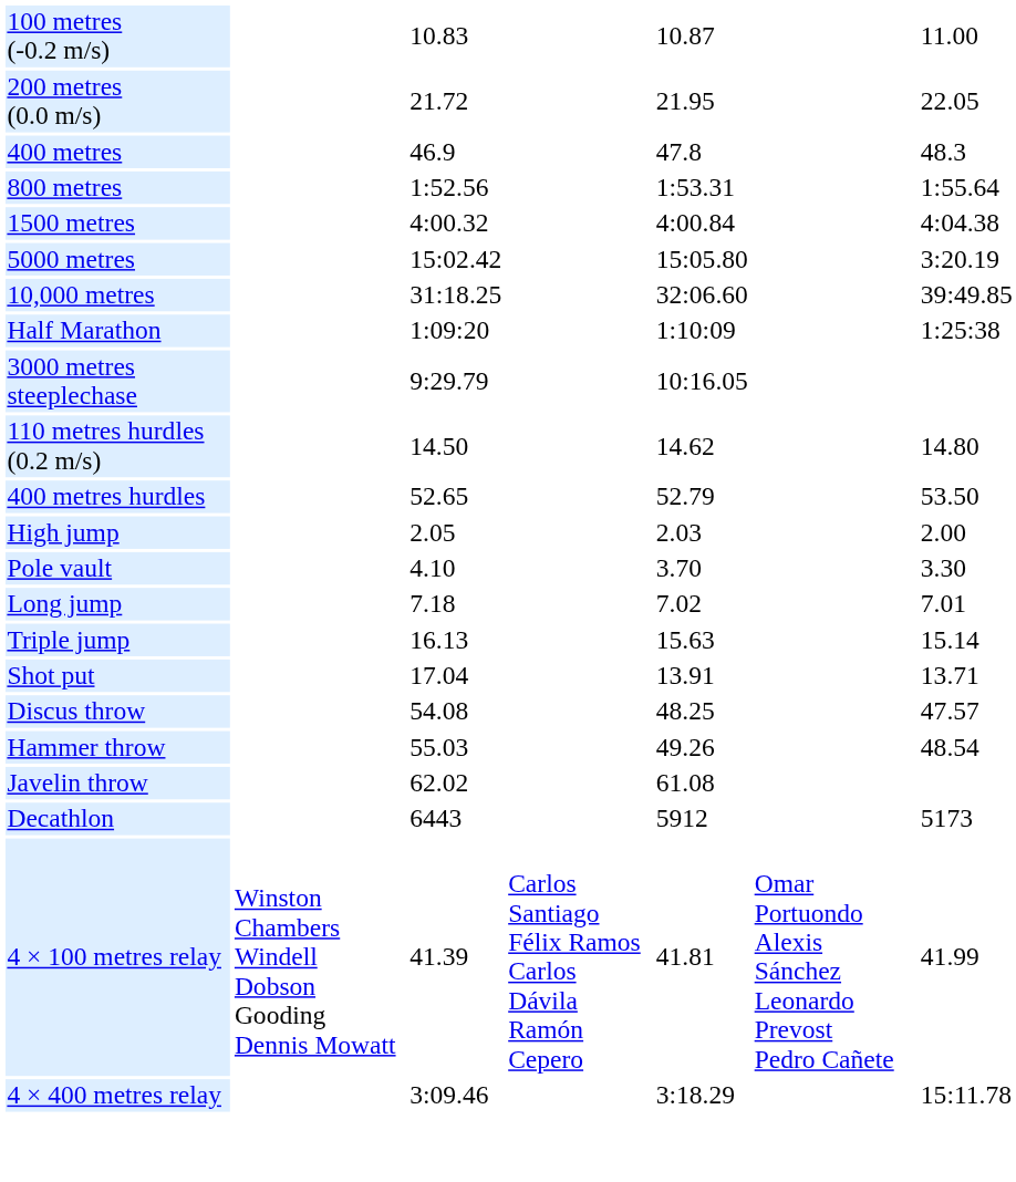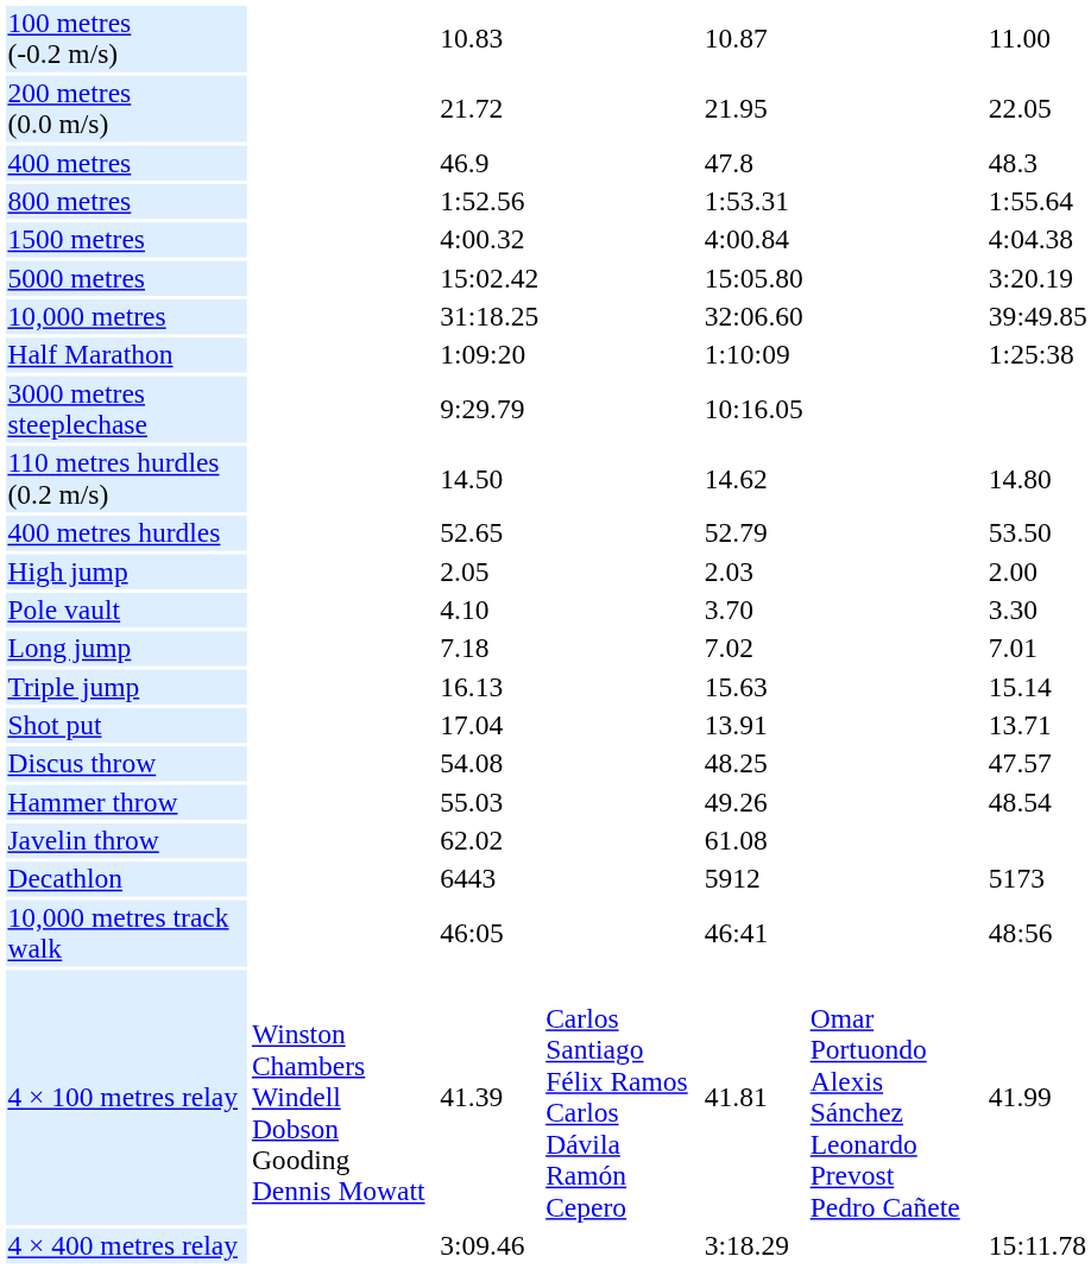 <table>
 <tr>
 <td bgcolor = DDEEFF><a href='#'>100 metres</a> <br> (-0.2 m/s)</td>
 <td></td>
 <td>10.83</td>
 <td></td>
 <td>10.87</td>
 <td></td>
 <td>11.00</td>
 </tr>
 <tr>
 <td bgcolor = DDEEFF><a href='#'>200 metres</a> <br> (0.0 m/s)</td>
 <td></td>
 <td>21.72</td>
 <td></td>
 <td>21.95</td>
 <td></td>
 <td>22.05</td>
 </tr>
 <tr>
 <td bgcolor = DDEEFF><a href='#'>400 metres</a></td>
 <td></td>
 <td>46.9</td>
 <td></td>
 <td>47.8</td>
 <td></td>
 <td>48.3</td>
 </tr>
 <tr>
 <td bgcolor = DDEEFF><a href='#'>800 metres</a></td>
 <td></td>
 <td>1:52.56</td>
 <td></td>
 <td>1:53.31</td>
 <td></td>
 <td>1:55.64</td>
 </tr>
 <tr>
 <td bgcolor = DDEEFF><a href='#'>1500 metres</a></td>
 <td></td>
 <td>4:00.32</td>
 <td></td>
 <td>4:00.84</td>
 <td></td>
 <td>4:04.38</td>
 </tr>
 <tr>
 <td bgcolor = DDEEFF><a href='#'>5000 metres</a></td>
 <td></td>
 <td>15:02.42</td>
 <td></td>
 <td>15:05.80</td>
 <td></td>
 <td>3:20.19</td>
 </tr>
 <tr>
 <td bgcolor = DDEEFF><a href='#'>10,000 metres</a></td>
 <td></td>
 <td>31:18.25</td>
 <td></td>
 <td>32:06.60</td>
 <td></td>
 <td>39:49.85</td>
 </tr>
 <tr>
 <td bgcolor = DDEEFF><a href='#'>Half Marathon</a></td>
 <td></td>
 <td>1:09:20</td>
 <td></td>
 <td>1:10:09</td>
 <td></td>
 <td>1:25:38</td>
 </tr>
 <tr>
 <td bgcolor = DDEEFF><a href='#'>3000 metres steeplechase</a></td>
 <td></td>
 <td>9:29.79</td>
 <td></td>
 <td>10:16.05</td>
 <td></td>
 <td></td>
 </tr>
 <tr>
 <td bgcolor = DDEEFF><a href='#'>110 metres hurdles</a> <br> (0.2 m/s)</td>
 <td></td>
 <td>14.50</td>
 <td></td>
 <td>14.62</td>
 <td></td>
 <td>14.80</td>
 </tr>
 <tr>
 <td bgcolor = DDEEFF><a href='#'>400 metres hurdles</a></td>
 <td></td>
 <td>52.65</td>
 <td></td>
 <td>52.79</td>
 <td></td>
 <td>53.50</td>
 </tr>
 <tr>
 <td bgcolor = DDEEFF><a href='#'>High jump</a></td>
 <td></td>
 <td>2.05</td>
 <td></td>
 <td>2.03</td>
 <td></td>
 <td>2.00</td>
 </tr>
 <tr>
 <td bgcolor = DDEEFF><a href='#'>Pole vault</a></td>
 <td></td>
 <td>4.10</td>
 <td></td>
 <td>3.70</td>
 <td></td>
 <td>3.30</td>
 </tr>
 <tr>
 <td bgcolor = DDEEFF><a href='#'>Long jump</a></td>
 <td></td>
 <td>7.18</td>
 <td></td>
 <td>7.02</td>
 <td></td>
 <td>7.01</td>
 </tr>
 <tr>
 <td bgcolor = DDEEFF><a href='#'>Triple jump</a></td>
 <td></td>
 <td>16.13</td>
 <td></td>
 <td>15.63</td>
 <td></td>
 <td>15.14</td>
 </tr>
 <tr>
 <td bgcolor = DDEEFF><a href='#'>Shot put</a></td>
 <td></td>
 <td>17.04</td>
 <td></td>
 <td>13.91</td>
 <td></td>
 <td>13.71</td>
 </tr>
 <tr>
 <td bgcolor = DDEEFF><a href='#'>Discus throw</a></td>
 <td></td>
 <td>54.08</td>
 <td></td>
 <td>48.25</td>
 <td></td>
 <td>47.57</td>
 </tr>
 <tr>
 <td bgcolor = DDEEFF><a href='#'>Hammer throw</a></td>
 <td></td>
 <td>55.03</td>
 <td></td>
 <td>49.26</td>
 <td></td>
 <td>48.54</td>
 </tr>
 <tr>
 <td bgcolor = DDEEFF><a href='#'>Javelin throw</a></td>
 <td></td>
 <td>62.02</td>
 <td></td>
 <td>61.08</td>
 <td></td>
 <td></td>
 </tr>
 <tr>
 <td bgcolor = DDEEFF><a href='#'>Decathlon</a></td>
 <td></td>
 <td>6443</td>
 <td></td>
 <td>5912</td>
 <td></td>
 <td>5173</td>
 </tr>
 <tr>
+<td bgcolor = DDEEFF><a href='#'>10,000 metres track walk</a></td>
+<td></td>
+<td>46:05</td>
+<td></td>
+<td>46:41</td>
+<td></td>
+<td>48:56</td>
+</tr>
+<tr>
 <td bgcolor = DDEEFF><a href='#'>4 × 100 metres relay</a></td>
 <td>  <br> <a href='#'>Winston Chambers</a> <br> <a href='#'>Windell Dobson</a> <br> Gooding <br> <a href='#'>Dennis Mowatt</a></td>
 <td>41.39</td>
 <td> <br> <a href='#'>Carlos Santiago</a> <br> <a href='#'>Félix Ramos</a> <br> <a href='#'>Carlos Dávila</a> <br> <a href='#'>Ramón Cepero</a></td>
 <td>41.81</td>
 <td> <br> <a href='#'>Omar Portuondo</a> <br> <a href='#'>Alexis Sánchez</a> <br> <a href='#'>Leonardo Prevost</a> <br> <a href='#'>Pedro Cañete</a></td>
 <td>41.99</td>
 </tr>
 <tr>
 <td bgcolor = DDEEFF><a href='#'>4 × 400 metres relay</a></td>
 <td></td>
 <td>3:09.46</td>
 <td></td>
 <td>3:18.29</td>
 <td></td>
 <td>15:11.78</td>
 </tr>
 </table>
